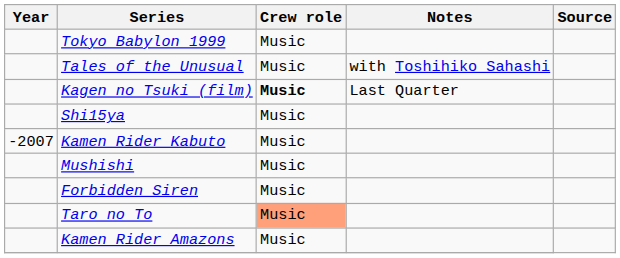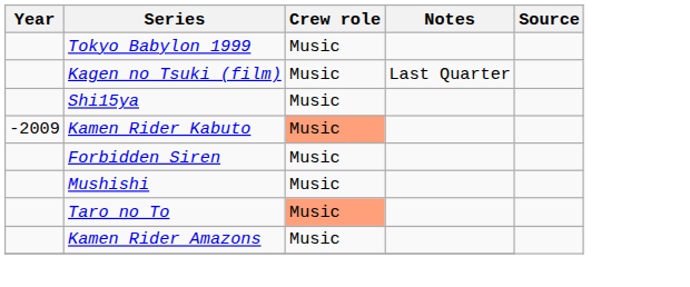 <table class="wikitable sortable plainrowheaders">
 <tr>
 <th>Year</th>
 <th>Series</th>
 <th>Crew role</th>
 <th class="unsortable">Notes</th>
 <th class="unsortable">Source</th>
 </tr>
 <tr>
 <td></td>
 <td><em><a href='#'>Tokyo Babylon 1999</a></em></td>
 <td>Music</td>
 <td></td>
 <td></td>
 </tr>
 <tr>
 <td></td>
-<td><em><a href='#'>Tales of the Unusual</a></em></td>
+<td><em><a href='#'>Kagen no Tsuki (film)</a></em></td>
 <td>Music</td>
-<td>with <a href='#'>Toshihiko Sahashi</a></td>
-<td></td>
-</tr>
-<tr>
-<td></td>
-<td><em><a href='#'>Kagen no Tsuki (film)</a></em></td>
-<td><strong>Music</strong></td>
 <td>Last Quarter</td>
 <td></td>
 </tr>
 <tr>
 <td></td>
 <td><em><a href='#'>Shi15ya</a></em></td>
 <td>Music</td>
 <td></td>
 <td></td>
 </tr>
 <tr>
-<td>-2007</td>
+<td>-2009</td>
 <td><em><a href='#'>Kamen Rider Kabuto</a></em></td>
+<td style="background: lightsalmon;">Music</td>
+<td></td>
+<td></td>
+</tr>
+<tr>
+<td></td>
+<td><em><a href='#'>Forbidden Siren</a></em></td>
 <td>Music</td>
 <td></td>
 <td></td>
 </tr>
 <tr>
 <td></td>
 <td><em><a href='#'>Mushishi</a></em></td>
-<td>Music</td>
-<td></td>
-<td></td>
-</tr>
-<tr>
-<td></td>
-<td><em><a href='#'>Forbidden Siren</a></em></td>
 <td>Music</td>
 <td></td>
 <td></td>
 </tr>
 <tr>
 <td></td>
 <td><em><a href='#'>Taro no To</a></em></td>
 <td style="background: lightsalmon;">Music</td>
 <td></td>
 <td></td>
 </tr>
 <tr>
 <td></td>
 <td><em><a href='#'>Kamen Rider Amazons</a></em></td>
 <td>Music</td>
 <td></td>
 </tr>
 <tr>
 </tr>
 </table>
